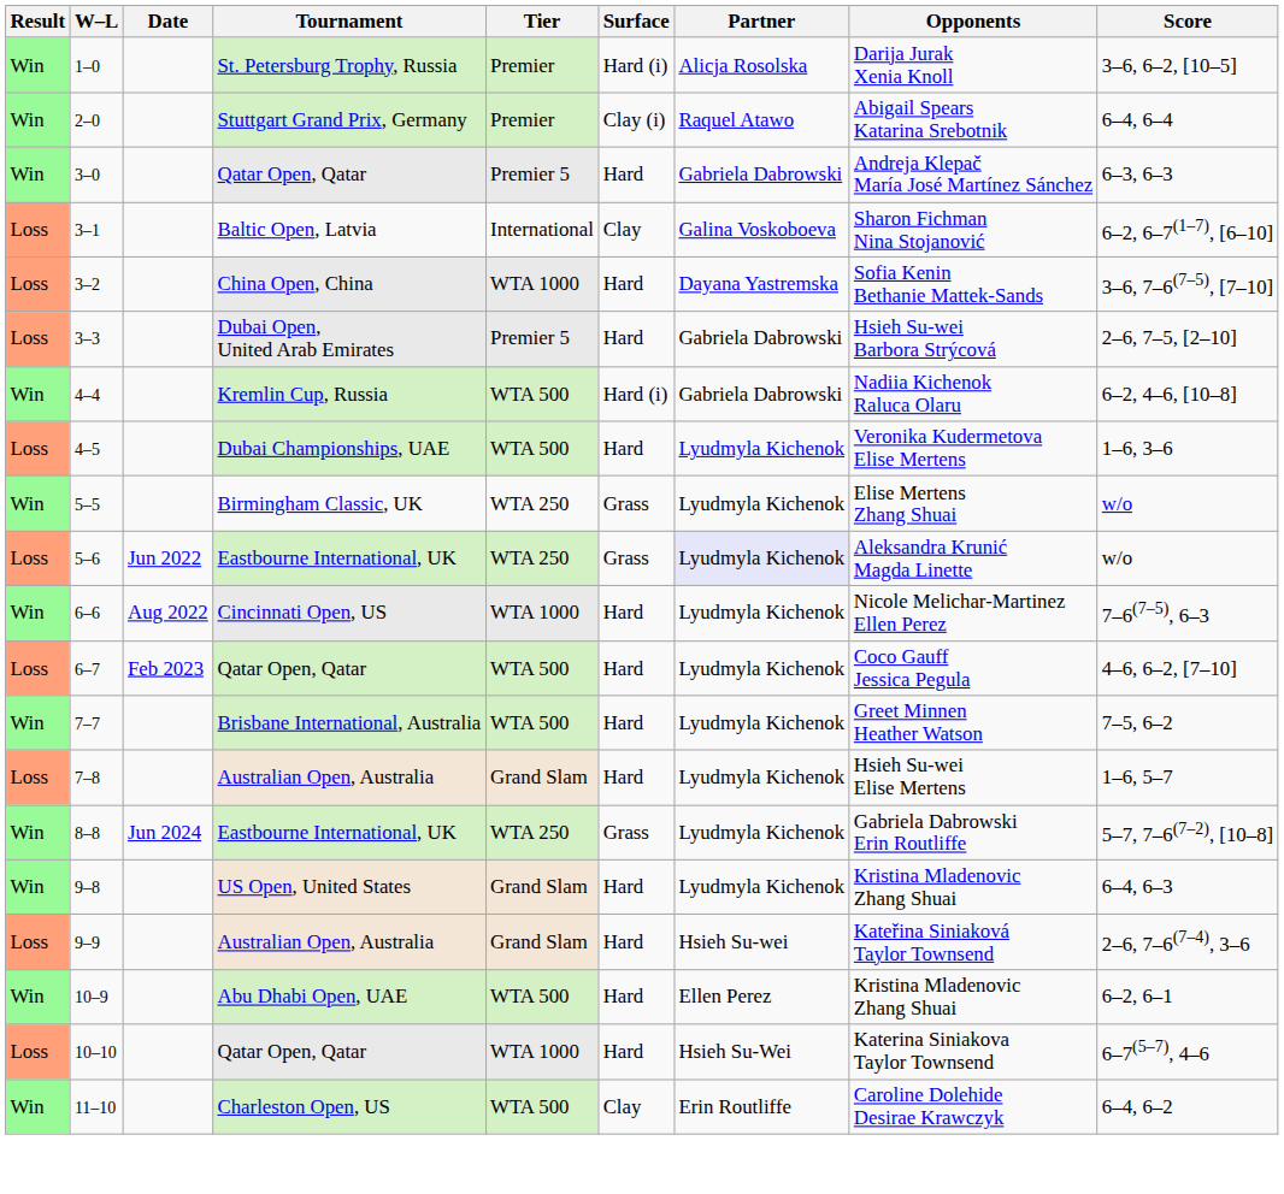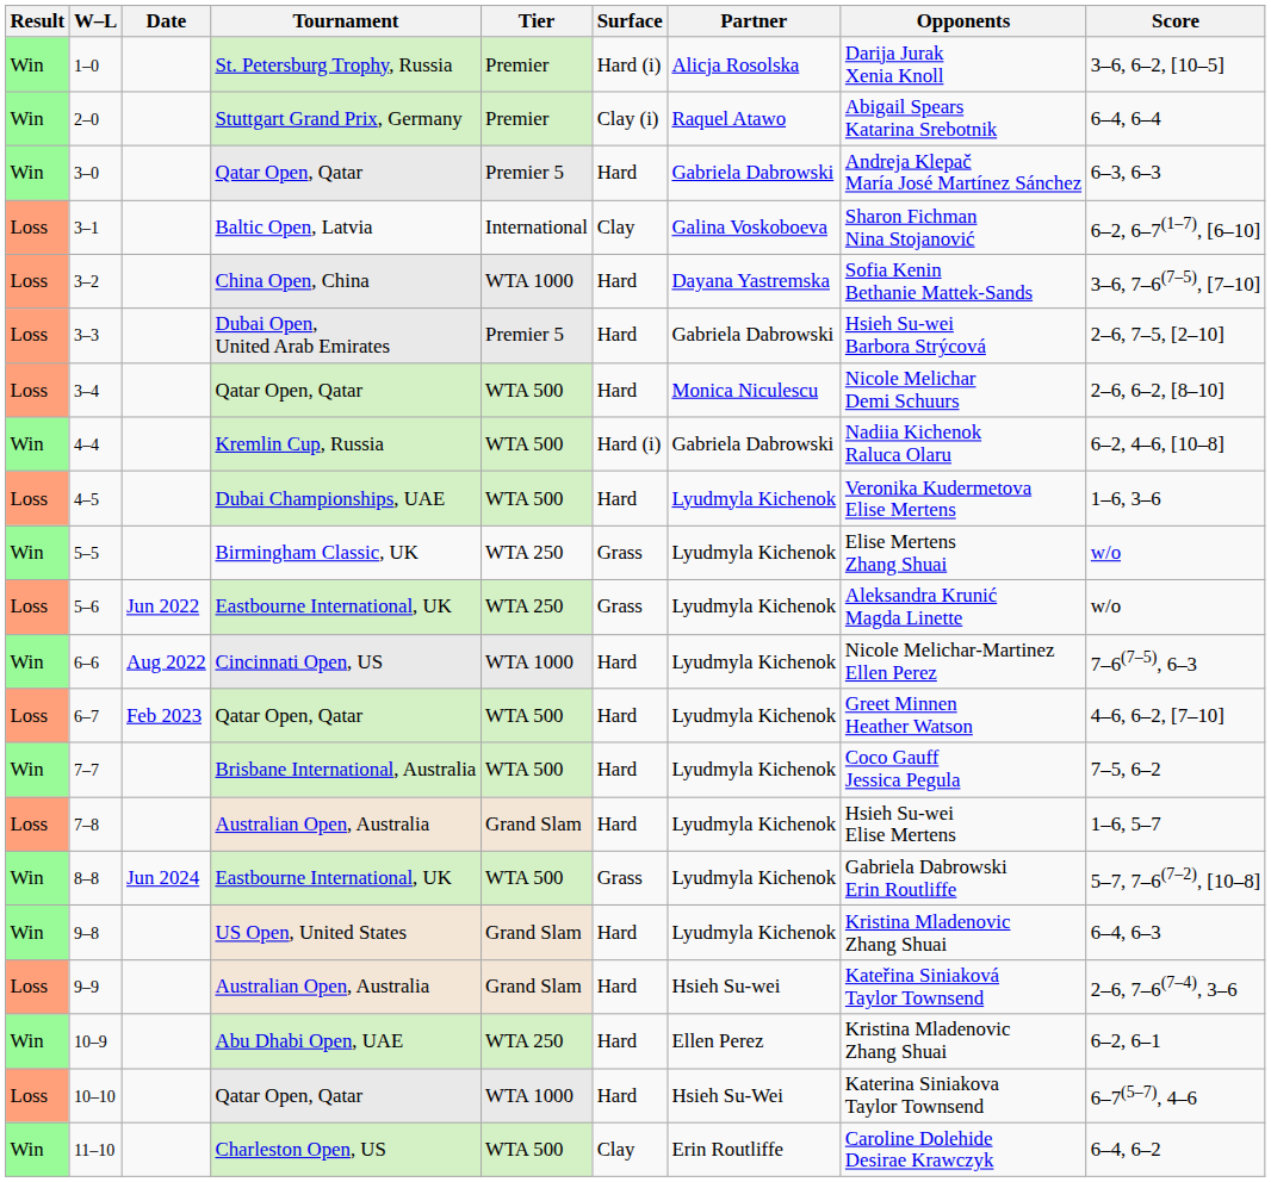 <table class="sortable wikitable">
 <tr>
 <th>Result</th>
 <th class="unsortable">W–L</th>
 <th>Date</th>
 <th>Tournament</th>
 <th>Tier</th>
 <th>Surface</th>
 <th>Partner</th>
 <th>Opponents</th>
 <th class="unsortable">Score</th>
 </tr>
 <tr>
 <td bgcolor="98FB98">Win</td>
 <td><small>1–0</small></td>
 <td><a href='#'></a></td>
 <td style="background:#d4f1c5;"><a href='#'>St. Petersburg Trophy</a>, Russia</td>
 <td style="background:#d4f1c5;">Premier</td>
 <td>Hard (i)</td>
 <td> <a href='#'>Alicja Rosolska</a></td>
 <td> <a href='#'>Darija Jurak</a> <br>  <a href='#'>Xenia Knoll</a></td>
 <td>3–6, 6–2, [10–5]</td>
 </tr>
 <tr>
 <td bgcolor="98FB98">Win</td>
 <td><small>2–0</small></td>
 <td><a href='#'></a></td>
 <td style="background:#d4f1c5;"><a href='#'>Stuttgart Grand Prix</a>, Germany</td>
 <td style="background:#d4f1c5;">Premier</td>
 <td>Clay (i)</td>
 <td> <a href='#'>Raquel Atawo</a></td>
 <td> <a href='#'>Abigail Spears</a> <br>  <a href='#'>Katarina Srebotnik</a></td>
 <td>6–4, 6–4</td>
 </tr>
 <tr>
 <td bgcolor="98FB98">Win</td>
 <td><small>3–0</small></td>
 <td><a href='#'></a></td>
 <td style="background:#e9e9e9;"><a href='#'>Qatar Open</a>, Qatar</td>
 <td style="background:#e9e9e9;">Premier 5</td>
 <td>Hard</td>
 <td> <a href='#'>Gabriela Dabrowski</a></td>
 <td> <a href='#'>Andreja Klepač</a> <br>  <a href='#'>María José Martínez Sánchez</a></td>
 <td>6–3, 6–3</td>
 </tr>
 <tr>
 <td style=background:#FFA07A>Loss</td>
 <td><small>3–1</small></td>
 <td><a href='#'></a></td>
 <td><a href='#'>Baltic Open</a>, Latvia</td>
 <td>International</td>
 <td>Clay</td>
 <td> <a href='#'>Galina Voskoboeva</a></td>
 <td> <a href='#'>Sharon Fichman</a> <br>  <a href='#'>Nina Stojanović</a></td>
 <td>6–2, 6–7<sup>(1–7)</sup>, [6–10]</td>
 </tr>
 <tr>
 <td bgcolor=FFA07A>Loss</td>
 <td><small>3–2</small></td>
 <td><a href='#'></a></td>
 <td bgcolor=e9e9e9><a href='#'>China Open</a>, China</td>
 <td bgcolor=e9e9e9>WTA 1000</td>
 <td>Hard</td>
 <td> <a href='#'>Dayana Yastremska</a></td>
 <td> <a href='#'>Sofia Kenin</a> <br>  <a href='#'>Bethanie Mattek-Sands</a></td>
 <td>3–6, 7–6<sup>(7–5)</sup>, [7–10]</td>
 </tr>
 <tr>
 <td style=background:#FFA07A>Loss</td>
 <td><small>3–3</small></td>
 <td><a href='#'></a></td>
 <td style="background:#e9e9e9;"><a href='#'>Dubai Open</a>, <br> United Arab Emirates</td>
 <td style="background:#e9e9e9;">Premier 5</td>
 <td>Hard</td>
 <td>  Gabriela Dabrowski</td>
 <td> <a href='#'>Hsieh Su-wei</a> <br>  <a href='#'>Barbora Strýcová</a></td>
 <td>2–6, 7–5, [2–10]</td>
 </tr>
 <tr>
+<td style=background:#FFA07A>Loss</td>
+<td><small>3–4</small></td>
+<td><a href='#'></a></td>
+<td style="background:#d4f1c5;">Qatar Open, Qatar</td>
+<td style="background:#d4f1c5;">WTA 500</td>
+<td>Hard</td>
+<td> <a href='#'>Monica Niculescu</a></td>
+<td> <a href='#'>Nicole Melichar</a> <br>  <a href='#'>Demi Schuurs</a></td>
+<td>2–6, 6–2, [8–10]</td>
+</tr>
+<tr>
 <td style=background:#98FB98>Win</td>
 <td><small>4–4</small></td>
 <td><a href='#'></a></td>
 <td style="background:#d4f1c5;"><a href='#'>Kremlin Cup</a>, Russia</td>
 <td style="background:#d4f1c5;">WTA 500</td>
 <td>Hard (i)</td>
 <td>  Gabriela Dabrowski</td>
 <td> <a href='#'>Nadiia Kichenok</a> <br>  <a href='#'>Raluca Olaru</a></td>
 <td>6–2, 4–6, [10–8]</td>
 </tr>
 <tr>
 <td bgcolor=FFA07A>Loss</td>
 <td><small>4–5</small></td>
 <td><a href='#'></a></td>
 <td bgcolor=d4f1c5><a href='#'>Dubai Championships</a>, UAE</td>
 <td bgcolor=d4f1c5>WTA 500</td>
 <td>Hard</td>
 <td> <a href='#'>Lyudmyla Kichenok</a></td>
 <td> <a href='#'>Veronika Kudermetova</a> <br>  <a href='#'>Elise Mertens</a></td>
 <td>1–6, 3–6</td>
 </tr>
 <tr>
 <td style=background:#98fb98>Win</td>
 <td><small>5–5</small></td>
 <td><a href='#'></a></td>
 <td><a href='#'>Birmingham Classic</a>, UK</td>
 <td>WTA 250</td>
 <td>Grass</td>
 <td> Lyudmyla Kichenok</td>
 <td> Elise Mertens <br>  <a href='#'>Zhang Shuai</a></td>
 <td><a href='#'>w/o</a></td>
 </tr>
 <tr>
 <td bgcolor=FFA07A>Loss</td>
 <td><small>5–6</small></td>
 <td><a href='#'>Jun 2022</a></td>
 <td bgcolor=d4f1c5><a href='#'>Eastbourne International</a>, UK</td>
 <td bgcolor=d4f1c5>WTA 250</td>
 <td>Grass</td>
-<td style="background: lavender;"> Lyudmyla Kichenok</td>
+<td> Lyudmyla Kichenok</td>
 <td> <a href='#'>Aleksandra Krunić</a> <br>  <a href='#'>Magda Linette</a></td>
 <td>w/o</td>
 </tr>
 <tr>
 <td bgcolor=98FB98>Win</td>
 <td><small>6–6</small></td>
 <td><a href='#'>Aug 2022</a></td>
 <td bgcolor=e9e9e9><a href='#'>Cincinnati Open</a>, US</td>
 <td bgcolor=e9e9e9>WTA 1000</td>
 <td>Hard</td>
 <td> Lyudmyla Kichenok</td>
 <td> Nicole Melichar-Martinez <br>  <a href='#'>Ellen Perez</a></td>
 <td>7–6<sup>(7–5)</sup>, 6–3</td>
 </tr>
 <tr>
 <td bgcolor=FFA07A>Loss</td>
 <td><small>6–7</small></td>
 <td><a href='#'>Feb 2023</a></td>
 <td bgcolor=d4f1c5>Qatar Open, Qatar</td>
 <td bgcolor=d4f1c5>WTA 500</td>
 <td>Hard</td>
 <td> Lyudmyla Kichenok</td>
-<td> <a href='#'>Coco Gauff</a> <br>  <a href='#'>Jessica Pegula</a></td>
+<td> <a href='#'>Greet Minnen</a> <br>  <a href='#'>Heather Watson</a></td>
 <td>4–6, 6–2, [7–10]</td>
 </tr>
 <tr>
 <td style=background:#98fb98>Win</td>
 <td><small>7–7</small></td>
 <td><a href='#'></a></td>
 <td bgcolor=#d4f1c5><a href='#'>Brisbane International</a>, Australia</td>
 <td bgcolor=#d4f1c5>WTA 500</td>
 <td>Hard</td>
 <td> Lyudmyla Kichenok</td>
-<td> <a href='#'>Greet Minnen</a> <br>  <a href='#'>Heather Watson</a></td>
+<td> <a href='#'>Coco Gauff</a> <br>  <a href='#'>Jessica Pegula</a></td>
 <td>7–5, 6–2</td>
 </tr>
 <tr>
 <td style=background:#ffa07a>Loss</td>
 <td><small>7–8</small></td>
 <td><a href='#'></a></td>
 <td bgcolor=#f3e6d7><a href='#'>Australian Open</a>, Australia</td>
 <td bgcolor=#f3e6d7>Grand Slam</td>
 <td>Hard</td>
 <td> Lyudmyla Kichenok</td>
 <td> Hsieh Su-wei <br>  Elise Mertens</td>
 <td>1–6, 5–7</td>
 </tr>
 <tr>
 <td bgcolor=98fb98>Win</td>
 <td><small>8–8</small></td>
 <td><a href='#'>Jun 2024</a></td>
 <td bgcolor=d4f1c5><a href='#'>Eastbourne International</a>, UK</td>
-<td bgcolor=d4f1c5>WTA 250</td>
+<td bgcolor=d4f1c5>WTA 500</td>
 <td>Grass</td>
 <td> Lyudmyla Kichenok</td>
 <td> Gabriela Dabrowski <br>  <a href='#'>Erin Routliffe</a></td>
 <td>5–7, 7–6<sup>(7–2)</sup>, [10–8]</td>
 </tr>
 <tr>
 <td bgcolor=98FB98>Win</td>
 <td><small>9–8</small></td>
 <td><a href='#'></a></td>
 <td bgcolor=#f3e6d7><a href='#'>US Open</a>, United States</td>
 <td bgcolor=#f3e6d7>Grand Slam</td>
 <td>Hard</td>
 <td> Lyudmyla Kichenok</td>
 <td> <a href='#'>Kristina Mladenovic</a> <br>  Zhang Shuai</td>
 <td>6–4, 6–3</td>
 </tr>
 <tr>
 <td style=background:#ffa07a>Loss</td>
 <td><small>9–9</small></td>
 <td><a href='#'></a></td>
 <td bgcolor=#f3e6d7><a href='#'>Australian Open</a>, Australia</td>
 <td bgcolor=#f3e6d7>Grand Slam</td>
 <td>Hard</td>
 <td> Hsieh Su-wei</td>
 <td> <a href='#'>Kateřina Siniaková</a> <br>  <a href='#'>Taylor Townsend</a></td>
 <td>2–6, 7–6<sup>(7–4)</sup>, 3–6</td>
 </tr>
 <tr>
 <td bgcolor=98FB98>Win</td>
 <td><small>10–9</small></td>
 <td><a href='#'></a></td>
 <td bgcolor=d4f1c5><a href='#'>Abu Dhabi Open</a>, UAE</td>
-<td bgcolor=d4f1c5>WTA 500</td>
+<td bgcolor=d4f1c5>WTA 250</td>
 <td>Hard</td>
 <td> Ellen Perez</td>
 <td> Kristina Mladenovic <br>  Zhang Shuai</td>
 <td>6–2, 6–1</td>
 </tr>
 <tr>
 <td bgcolor=FFA07A>Loss</td>
 <td><small>10–10</small></td>
 <td><a href='#'></a></td>
 <td style="background:#e9e9e9;">Qatar Open, Qatar</td>
 <td style="background:#e9e9e9;">WTA 1000</td>
 <td>Hard</td>
 <td> Hsieh Su-Wei</td>
 <td> Katerina Siniakova <br>  Taylor Townsend</td>
 <td>6–7<sup>(5–7)</sup>, 4–6</td>
 </tr>
 <tr>
 <td bgcolor="98FB98">Win</td>
 <td><small>11–10</small></td>
 <td><a href='#'></a></td>
 <td style="background:#d4f1c5;"><a href='#'>Charleston Open</a>, US</td>
 <td style="background:#d4f1c5;">WTA 500</td>
 <td>Clay</td>
 <td> Erin Routliffe</td>
 <td> <a href='#'>Caroline Dolehide</a> <br>  <a href='#'>Desirae Krawczyk</a></td>
 <td>6–4, 6–2</td>
 </tr>
 </table>
